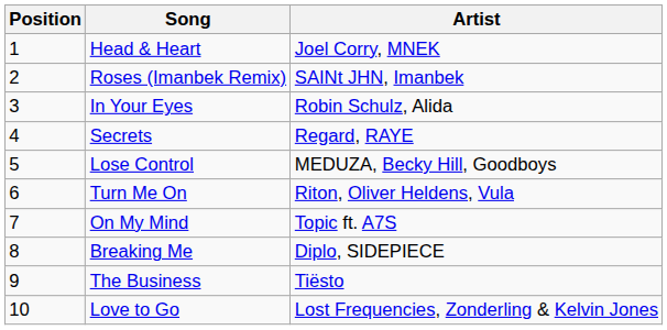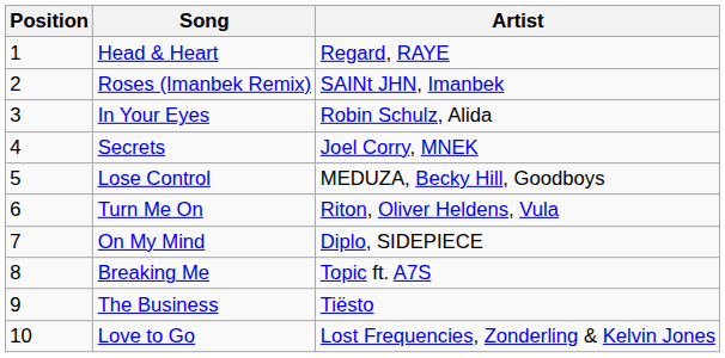 <table class="wikitable sortable mw-collapsible mw-collapsed">
 <tr>
 <th>Position</th>
 <th>Song</th>
 <th>Artist</th>
 </tr>
 <tr>
 <td>1</td>
 <td><a href='#'>Head & Heart</a></td>
-<td><a href='#'>Joel Corry</a>, <a href='#'>MNEK</a></td>
+<td><a href='#'>Regard</a>, <a href='#'>RAYE</a></td>
 </tr>
 <tr>
 <td>2</td>
 <td><a href='#'>Roses (Imanbek Remix)</a></td>
 <td><a href='#'>SAINt JHN</a>, <a href='#'>Imanbek</a></td>
 </tr>
 <tr>
 <td>3</td>
 <td><a href='#'>In Your Eyes</a></td>
 <td><a href='#'>Robin Schulz</a>, Alida</td>
 </tr>
 <tr>
 <td>4</td>
 <td><a href='#'>Secrets</a></td>
-<td><a href='#'>Regard</a>, <a href='#'>RAYE</a></td>
+<td><a href='#'>Joel Corry</a>, <a href='#'>MNEK</a></td>
 </tr>
 <tr>
 <td>5</td>
 <td><a href='#'>Lose Control</a></td>
 <td>MEDUZA, <a href='#'>Becky Hill</a>, Goodboys</td>
 </tr>
 <tr>
 <td>6</td>
 <td><a href='#'>Turn Me On</a></td>
 <td><a href='#'>Riton</a>, <a href='#'>Oliver Heldens</a>, <a href='#'>Vula</a></td>
 </tr>
 <tr>
 <td>7</td>
 <td><a href='#'>On My Mind</a></td>
-<td><a href='#'>Topic</a> ft. <a href='#'>A7S</a></td>
+<td><a href='#'>Diplo</a>, SIDEPIECE</td>
 </tr>
 <tr>
 <td>8</td>
 <td><a href='#'>Breaking Me</a></td>
-<td><a href='#'>Diplo</a>, SIDEPIECE</td>
+<td><a href='#'>Topic</a> ft. <a href='#'>A7S</a></td>
 </tr>
 <tr>
 <td>9</td>
 <td><a href='#'>The Business</a></td>
 <td><a href='#'>Tiësto</a></td>
 </tr>
 <tr>
 <td>10</td>
 <td><a href='#'>Love to Go</a></td>
 <td><a href='#'>Lost Frequencies</a>, <a href='#'>Zonderling</a> & <a href='#'>Kelvin Jones</a></td>
 </tr>
 </table>
